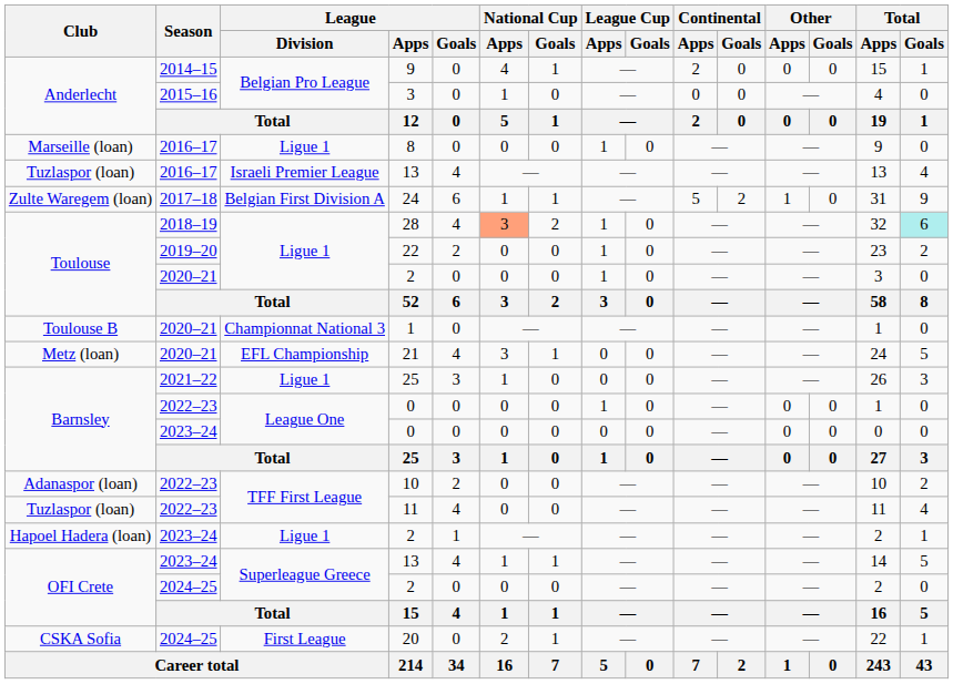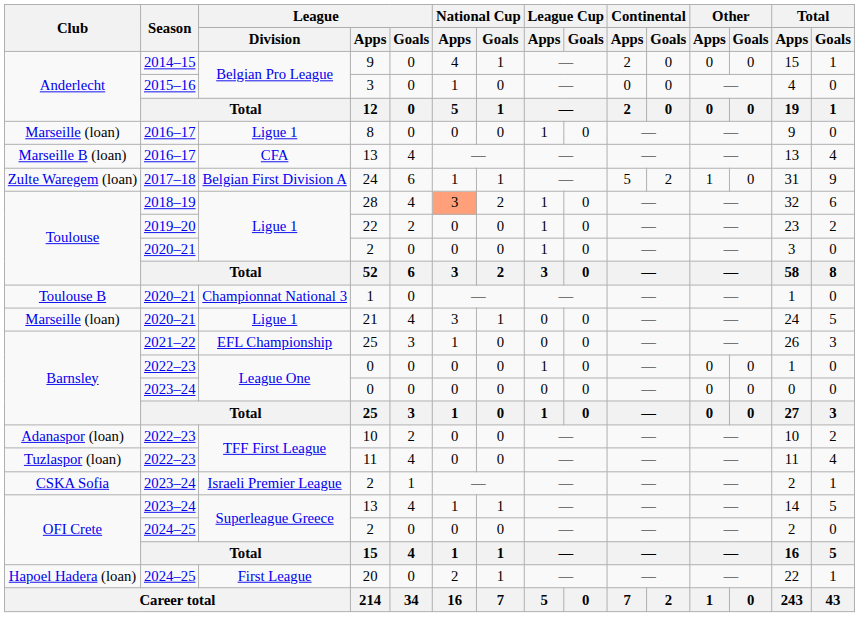 <table class="wikitable" style="text-align: center;">
 <tr>
 <th rowspan="2">Club</th>
 <th rowspan="2">Season</th>
 <th colspan="3">League</th>
 <th colspan="2">National Cup</th>
 <th colspan="2">League Cup</th>
 <th colspan="2">Continental</th>
 <th colspan="2">Other</th>
 <th colspan="2">Total</th>
 </tr>
 <tr>
 <th>Division</th>
 <th>Apps</th>
 <th>Goals</th>
 <th>Apps</th>
 <th>Goals</th>
 <th>Apps</th>
 <th>Goals</th>
 <th>Apps</th>
 <th>Goals</th>
 <th>Apps</th>
 <th>Goals</th>
 <th>Apps</th>
 <th>Goals</th>
 </tr>
 <tr>
 <td rowspan="3"><a href='#'>Anderlecht</a></td>
 <td><a href='#'>2014–15</a></td>
 <td rowspan="2"><a href='#'>Belgian Pro League</a></td>
 <td>9</td>
 <td>0</td>
 <td>4</td>
 <td>1</td>
 <td colspan="2">—</td>
 <td>2</td>
 <td>0</td>
 <td>0</td>
 <td>0</td>
 <td>15</td>
 <td>1</td>
 </tr>
 <tr>
 <td><a href='#'>2015–16</a></td>
 <td>3</td>
 <td>0</td>
 <td>1</td>
 <td>0</td>
 <td colspan="2">—</td>
 <td>0</td>
 <td>0</td>
 <td colspan="2">—</td>
 <td>4</td>
 <td>0</td>
 </tr>
 <tr>
 <th colspan=2>Total</th>
 <th>12</th>
 <th>0</th>
 <th>5</th>
 <th>1</th>
 <th colspan=2>—</th>
 <th>2</th>
 <th>0</th>
 <th>0</th>
 <th>0</th>
 <th>19</th>
 <th>1</th>
 </tr>
 <tr>
 <td><a href='#'>Marseille</a> (loan)</td>
 <td><a href='#'>2016–17</a></td>
 <td><a href='#'>Ligue 1</a></td>
 <td>8</td>
 <td>0</td>
 <td>0</td>
 <td>0</td>
 <td>1</td>
 <td>0</td>
 <td colspan="2">—</td>
 <td colspan="2">—</td>
 <td>9</td>
 <td>0</td>
 </tr>
 <tr>
-<td><a href='#'>Tuzlaspor</a> (loan)</td>
+<td><a href='#'>Marseille B</a> (loan)</td>
 <td><a href='#'>2016–17</a></td>
-<td><a href='#'>Israeli Premier League</a></td>
+<td><a href='#'>CFA</a></td>
 <td>13</td>
 <td>4</td>
 <td colspan="2">—</td>
 <td colspan="2">—</td>
 <td colspan="2">—</td>
 <td colspan="2">—</td>
 <td>13</td>
 <td>4</td>
 </tr>
 <tr>
 <td><a href='#'>Zulte Waregem</a> (loan)</td>
 <td><a href='#'>2017–18</a></td>
 <td><a href='#'>Belgian First Division A</a></td>
 <td>24</td>
 <td>6</td>
 <td>1</td>
 <td>1</td>
 <td colspan="2">—</td>
 <td>5</td>
 <td>2</td>
 <td>1</td>
 <td>0</td>
 <td>31</td>
 <td>9</td>
 </tr>
 <tr>
 <td rowspan=4><a href='#'>Toulouse</a></td>
 <td><a href='#'>2018–19</a></td>
 <td rowspan="3"><a href='#'>Ligue 1</a></td>
 <td>28</td>
 <td>4</td>
 <td style="background: lightsalmon;">3</td>
 <td>2</td>
 <td>1</td>
 <td>0</td>
 <td colspan="2">—</td>
 <td colspan="2">—</td>
 <td>32</td>
-<td style="background: paleturquoise;">6</td>
+<td>6</td>
 </tr>
 <tr>
 <td><a href='#'>2019–20</a></td>
 <td>22</td>
 <td>2</td>
 <td>0</td>
 <td>0</td>
 <td>1</td>
 <td>0</td>
 <td colspan="2">—</td>
 <td colspan="2">—</td>
 <td>23</td>
 <td>2</td>
 </tr>
 <tr>
 <td><a href='#'>2020–21</a></td>
 <td>2</td>
 <td>0</td>
 <td>0</td>
 <td>0</td>
 <td>1</td>
 <td>0</td>
 <td colspan="2">—</td>
 <td colspan="2">—</td>
 <td>3</td>
 <td>0</td>
 </tr>
 <tr>
 <th colspan=2>Total</th>
 <th>52</th>
 <th>6</th>
 <th>3</th>
 <th>2</th>
 <th>3</th>
 <th>0</th>
 <th colspan="2">—</th>
 <th colspan="2">—</th>
 <th>58</th>
 <th>8</th>
 </tr>
 <tr>
 <td><a href='#'>Toulouse B</a></td>
 <td><a href='#'>2020–21</a></td>
 <td><a href='#'>Championnat National 3</a></td>
 <td>1</td>
 <td>0</td>
 <td colspan="2">—</td>
 <td colspan="2">—</td>
 <td colspan="2">—</td>
 <td colspan="2">—</td>
 <td>1</td>
 <td>0</td>
 </tr>
 <tr>
-<td><a href='#'>Metz</a> (loan)</td>
+<td><a href='#'>Marseille</a> (loan)</td>
 <td><a href='#'>2020–21</a></td>
-<td><a href='#'>EFL Championship</a></td>
+<td><a href='#'>Ligue 1</a></td>
 <td>21</td>
 <td>4</td>
 <td>3</td>
 <td>1</td>
 <td>0</td>
 <td>0</td>
 <td colspan="2">—</td>
 <td colspan="2">—</td>
 <td>24</td>
 <td>5</td>
 </tr>
 <tr>
 <td rowspan="4"><a href='#'>Barnsley</a></td>
 <td><a href='#'>2021–22</a></td>
-<td><a href='#'>Ligue 1</a></td>
+<td><a href='#'>EFL Championship</a></td>
 <td>25</td>
 <td>3</td>
 <td>1</td>
 <td>0</td>
 <td>0</td>
 <td>0</td>
 <td colspan="2">—</td>
 <td colspan="2">—</td>
 <td>26</td>
 <td>3</td>
 </tr>
 <tr>
 <td><a href='#'>2022–23</a></td>
 <td rowspan="2"><a href='#'>League One</a></td>
 <td>0</td>
 <td>0</td>
 <td>0</td>
 <td>0</td>
 <td>1</td>
 <td>0</td>
 <td colspan="2">—</td>
 <td>0</td>
 <td>0</td>
 <td>1</td>
 <td>0</td>
 </tr>
 <tr>
 <td><a href='#'>2023–24</a></td>
 <td>0</td>
 <td>0</td>
 <td>0</td>
 <td>0</td>
 <td>0</td>
 <td>0</td>
 <td colspan="2">—</td>
 <td>0</td>
 <td>0</td>
 <td>0</td>
 <td>0</td>
 </tr>
 <tr>
 <th colspan=2>Total</th>
 <th>25</th>
 <th>3</th>
 <th>1</th>
 <th>0</th>
 <th>1</th>
 <th>0</th>
 <th colspan="2">—</th>
 <th>0</th>
 <th>0</th>
 <th>27</th>
 <th>3</th>
 </tr>
 <tr>
 <td><a href='#'>Adanaspor</a> (loan)</td>
 <td><a href='#'>2022–23</a></td>
 <td rowspan="2"><a href='#'>TFF First League</a></td>
 <td>10</td>
 <td>2</td>
 <td>0</td>
 <td>0</td>
 <td colspan="2">—</td>
 <td colspan="2">—</td>
 <td colspan="2">—</td>
 <td>10</td>
 <td>2</td>
 </tr>
 <tr>
 <td><a href='#'>Tuzlaspor</a> (loan)</td>
 <td><a href='#'>2022–23</a></td>
 <td>11</td>
 <td>4</td>
 <td>0</td>
 <td>0</td>
 <td colspan="2">—</td>
 <td colspan="2">—</td>
 <td colspan="2">—</td>
 <td>11</td>
 <td>4</td>
 </tr>
 <tr>
-<td><a href='#'>Hapoel Hadera</a> (loan)</td>
+<td align=center valign=center><a href='#'>CSKA Sofia</a></td>
 <td><a href='#'>2023–24</a></td>
-<td><a href='#'>Ligue 1</a></td>
+<td><a href='#'>Israeli Premier League</a></td>
 <td>2</td>
 <td>1</td>
 <td colspan="2">—</td>
 <td colspan="2">—</td>
 <td colspan="2">—</td>
 <td colspan="2">—</td>
 <td>2</td>
 <td>1</td>
 </tr>
 <tr>
 <td rowspan="3"><a href='#'>OFI Crete</a></td>
 <td><a href='#'>2023–24</a></td>
 <td rowspan="2"><a href='#'>Superleague Greece</a></td>
 <td>13</td>
 <td>4</td>
 <td>1</td>
 <td>1</td>
 <td colspan="2">—</td>
 <td colspan="2">—</td>
 <td colspan="2">—</td>
 <td>14</td>
 <td>5</td>
 </tr>
 <tr>
 <td><a href='#'>2024–25</a></td>
 <td>2</td>
 <td>0</td>
 <td>0</td>
 <td>0</td>
 <td colspan="2">—</td>
 <td colspan="2">—</td>
 <td colspan="2">—</td>
 <td>2</td>
 <td>0</td>
 </tr>
 <tr>
 <th colspan=2>Total</th>
 <th>15</th>
 <th>4</th>
 <th>1</th>
 <th>1</th>
 <th colspan="2">—</th>
 <th colspan="2">—</th>
 <th colspan="2">—</th>
 <th>16</th>
 <th>5</th>
 </tr>
 <tr>
-<td align=center valign=center><a href='#'>CSKA Sofia</a></td>
+<td><a href='#'>Hapoel Hadera</a> (loan)</td>
 <td><a href='#'>2024–25</a></td>
 <td><a href='#'>First League</a></td>
 <td>20</td>
 <td>0</td>
 <td>2</td>
 <td>1</td>
 <td colspan="2">—</td>
 <td colspan="2">—</td>
 <td colspan="2">—</td>
 <td>22</td>
 <td>1</td>
 </tr>
 <tr>
 <th colspan="3">Career total</th>
 <th>214</th>
 <th>34</th>
 <th>16</th>
 <th>7</th>
 <th>5</th>
 <th>0</th>
 <th>7</th>
 <th>2</th>
 <th>1</th>
 <th>0</th>
 <th>243</th>
 <th>43</th>
 </tr>
 </table>
